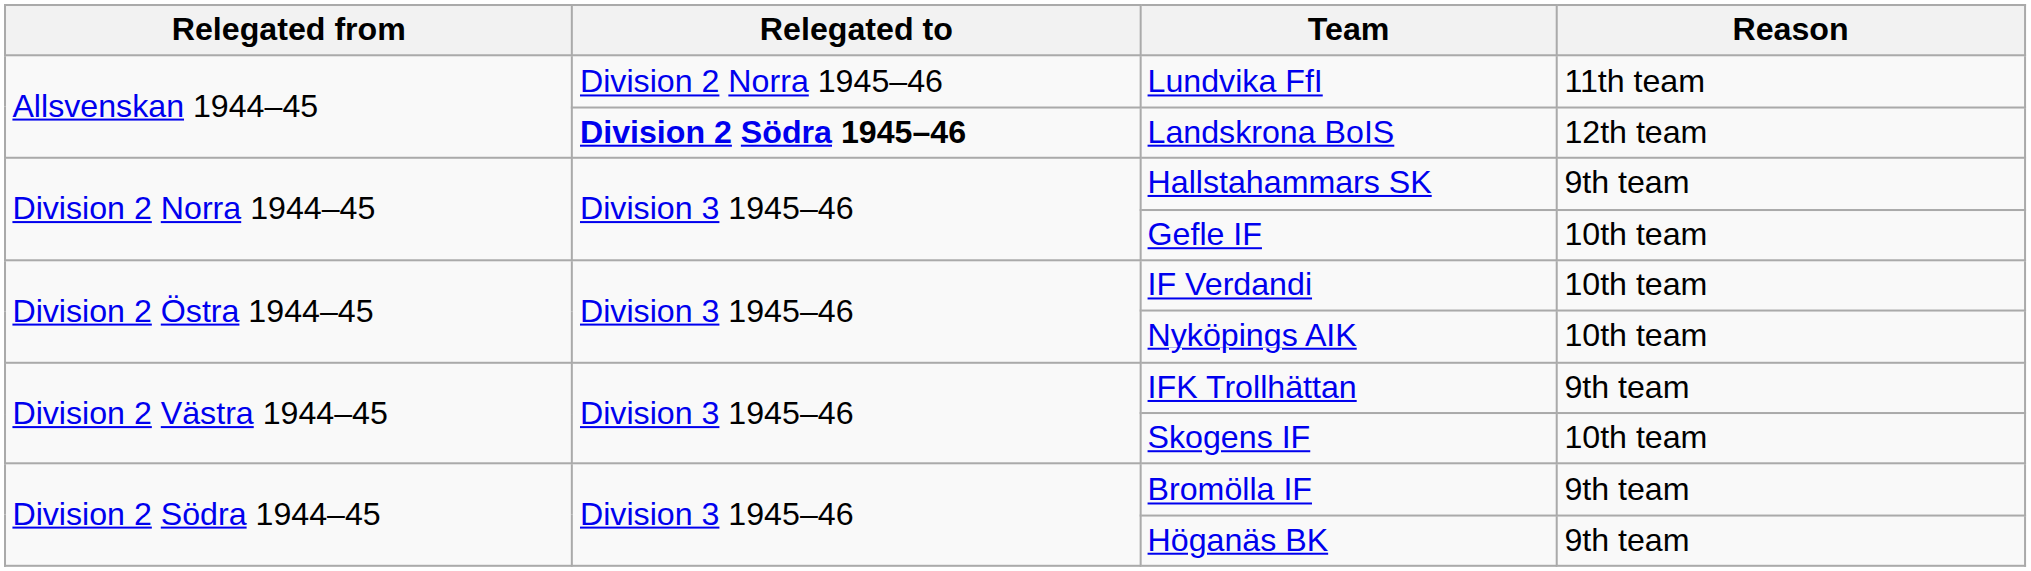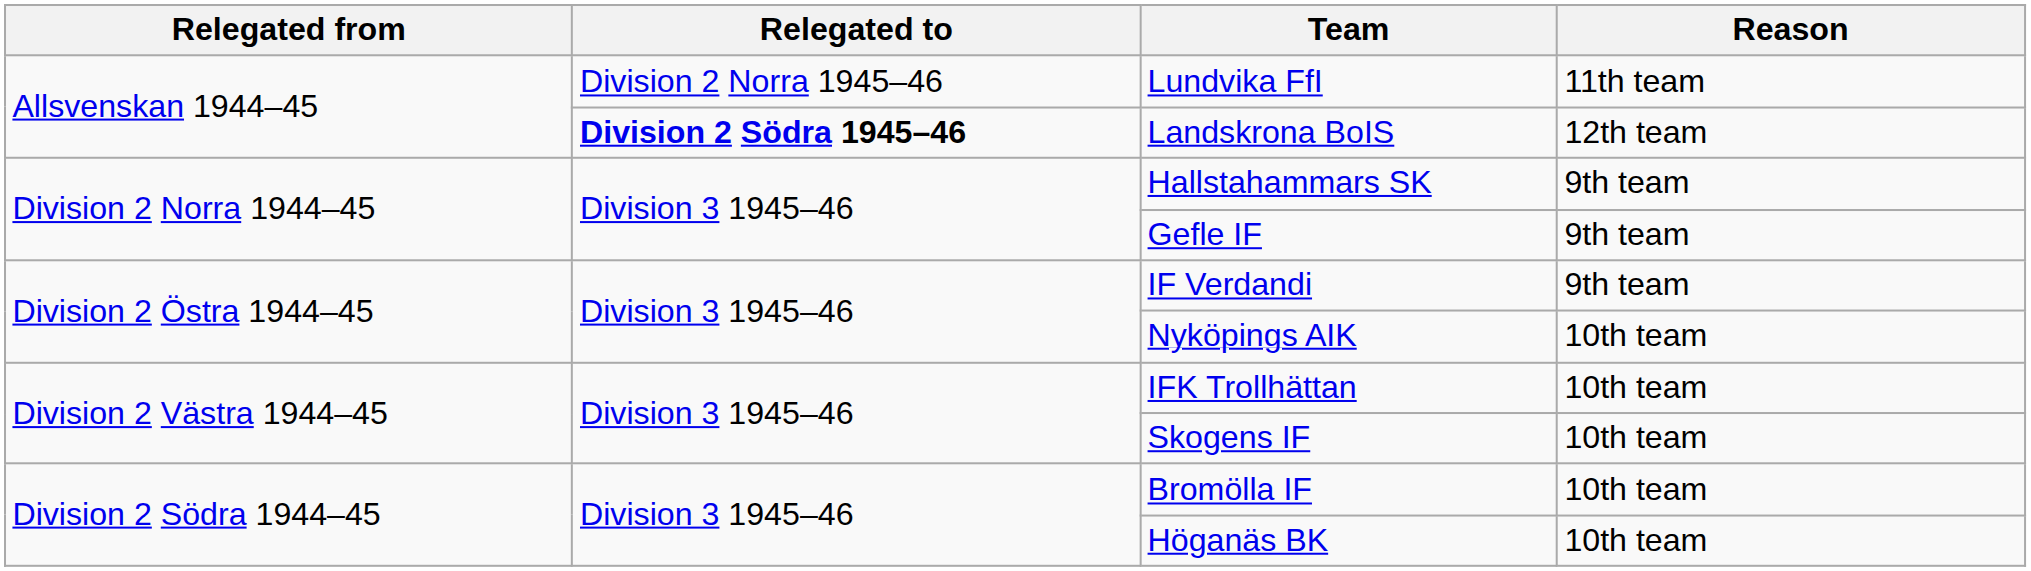 <table class="wikitable" style="text-align: left;">
 <tr>
 <th style="width: 275px;">Relegated from</th>
 <th style="width: 275px;">Relegated to</th>
 <th style="width: 200px;">Team</th>
 <th style="width: 225px;">Reason</th>
 </tr>
 <tr>
 <td rowspan=2><a href='#'>Allsvenskan</a> 1944–45</td>
 <td><a href='#'>Division 2</a> <a href='#'>Norra</a> 1945–46</td>
 <td><a href='#'>Lundvika FfI</a></td>
 <td>11th team</td>
 </tr>
 <tr>
 <td><strong><a href='#'>Division 2</a> <a href='#'>Södra</a> 1945–46</strong></td>
 <td><a href='#'>Landskrona BoIS</a></td>
 <td>12th team</td>
 </tr>
 <tr>
 <td rowspan=2><a href='#'>Division 2</a> <a href='#'>Norra</a> 1944–45</td>
 <td rowspan=2><a href='#'>Division 3</a> 1945–46</td>
 <td><a href='#'>Hallstahammars SK</a></td>
 <td>9th team</td>
 </tr>
 <tr>
 <td><a href='#'>Gefle IF</a></td>
-<td>10th team</td>
+<td>9th team</td>
 </tr>
 <tr>
 <td rowspan=2><a href='#'>Division 2</a> <a href='#'>Östra</a> 1944–45</td>
 <td rowspan=2><a href='#'>Division 3</a> 1945–46</td>
 <td><a href='#'>IF Verdandi</a></td>
-<td>10th team</td>
+<td>9th team</td>
 </tr>
 <tr>
 <td><a href='#'>Nyköpings AIK</a></td>
 <td>10th team</td>
 </tr>
 <tr>
 <td rowspan=2><a href='#'>Division 2</a> <a href='#'>Västra</a> 1944–45</td>
 <td rowspan=2><a href='#'>Division 3</a> 1945–46</td>
 <td><a href='#'>IFK Trollhättan</a></td>
-<td>9th team</td>
+<td>10th team</td>
 </tr>
 <tr>
 <td><a href='#'>Skogens IF</a></td>
 <td>10th team</td>
 </tr>
 <tr>
 <td rowspan=2><a href='#'>Division 2</a> <a href='#'>Södra</a> 1944–45</td>
 <td rowspan=2><a href='#'>Division 3</a> 1945–46</td>
 <td><a href='#'>Bromölla IF</a></td>
-<td>9th team</td>
+<td>10th team</td>
 </tr>
 <tr>
 <td><a href='#'>Höganäs BK</a></td>
-<td>9th team</td>
+<td>10th team</td>
 </tr>
 </table>
